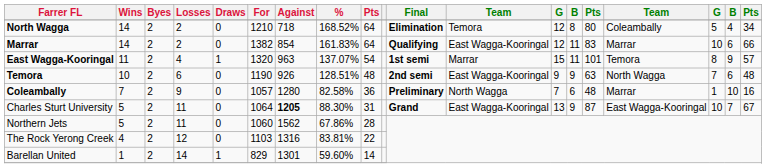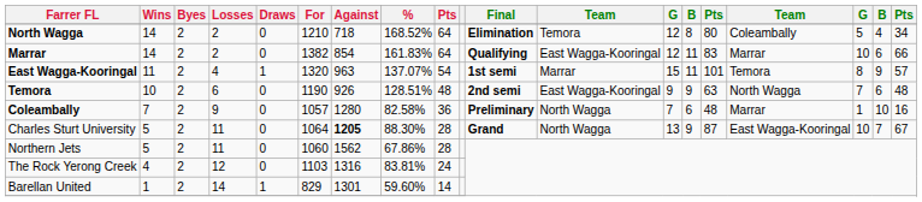 <table class="wikitable" style="font-size: 85%; text-align: left">
 <tr>
 <th style="color:crimson">Farrer FL</th>
 <th style="color:crimson">Wins</th>
 <th style="color:crimson">Byes</th>
 <th style="color:crimson">Losses</th>
 <th style="color:crimson">Draws</th>
 <th style="color:crimson">For</th>
 <th style="color:crimson">Against</th>
 <th style="color:crimson">%</th>
 <th style="color:crimson">Pts</th>
 <th></th>
 <th style="color:green">Final</th>
 <th style="color:green">Team</th>
 <th style="color:green">G</th>
 <th style="color:green">B</th>
 <th style="color:green">Pts</th>
 <th style="color:green">Team</th>
 <th style="color:green">G</th>
 <th style="color:green">B</th>
 <th style="color:green">Pts</th>
 </tr>
 <tr>
 </tr>
 <tr>
 </tr>
 <tr>
 <td><strong>	North Wagga	</strong></td>
 <td>14</td>
 <td>2</td>
 <td>2</td>
 <td>0</td>
 <td>1210</td>
 <td>718</td>
 <td>168.52%</td>
 <td>64</td>
 <td></td>
 <td><strong>Elimination</strong></td>
 <td>Temora</td>
 <td>12</td>
 <td>8</td>
 <td>80</td>
 <td>Coleambally</td>
 <td>5</td>
 <td>4</td>
 <td>34</td>
 </tr>
 <tr>
 <td><strong>	Marrar	</strong></td>
 <td>14</td>
 <td>2</td>
 <td>2</td>
 <td>0</td>
 <td>1382</td>
 <td>854</td>
 <td>161.83%</td>
 <td>64</td>
 <td></td>
 <td><strong>Qualifying</strong></td>
 <td>East Wagga-Kooringal</td>
 <td>12</td>
 <td>11</td>
 <td>83</td>
 <td>Marrar</td>
 <td>10</td>
 <td>6</td>
 <td>66</td>
 </tr>
 <tr>
 <td><strong>	East Wagga-Kooringal	</strong></td>
 <td>11</td>
 <td>2</td>
 <td>4</td>
 <td>1</td>
 <td>1320</td>
 <td>963</td>
 <td>137.07%</td>
 <td>54</td>
 <td></td>
 <td><strong>1st semi</strong></td>
 <td>Marrar</td>
 <td>15</td>
 <td>11</td>
 <td>101</td>
 <td>Temora</td>
 <td>8</td>
 <td>9</td>
 <td>57</td>
 </tr>
 <tr>
 <td><strong>	Temora	</strong></td>
 <td>10</td>
 <td>2</td>
 <td>6</td>
 <td>0</td>
 <td>1190</td>
 <td>926</td>
 <td>128.51%</td>
 <td>48</td>
 <td></td>
 <td><strong>2nd semi</strong></td>
 <td>East Wagga-Kooringal</td>
 <td>9</td>
 <td>9</td>
 <td>63</td>
 <td>North Wagga</td>
 <td>7</td>
 <td>6</td>
 <td>48</td>
 </tr>
 <tr>
 <td><strong>	Coleambally	</strong></td>
 <td>7</td>
 <td>2</td>
 <td>9</td>
 <td>0</td>
 <td>1057</td>
 <td>1280</td>
 <td>82.58%</td>
 <td>36</td>
 <td></td>
 <td><strong>Preliminary</strong></td>
 <td>North Wagga</td>
 <td>7</td>
 <td>6</td>
 <td>48</td>
 <td>Marrar</td>
 <td>1</td>
 <td>10</td>
 <td>16</td>
 </tr>
 <tr>
 <td>Charles Sturt University</td>
 <td>5</td>
 <td>2</td>
 <td>11</td>
 <td>0</td>
 <td>1064</td>
 <td><strong>1205</strong></td>
 <td>88.30%</td>
-<td>31</td>
+<td>28</td>
 <td></td>
 <td><strong>Grand</strong></td>
-<td>East Wagga-Kooringal</td>
+<td>North Wagga</td>
 <td>13</td>
 <td>9</td>
 <td>87</td>
 <td>East Wagga-Kooringal</td>
 <td>10</td>
 <td>7</td>
 <td>67</td>
 </tr>
 <tr>
 <td>Northern Jets</td>
 <td>5</td>
 <td>2</td>
 <td>11</td>
 <td>0</td>
 <td>1060</td>
 <td>1562</td>
 <td>67.86%</td>
 <td>28</td>
 <td></td>
 </tr>
 <tr>
 <td>The Rock Yerong Creek</td>
 <td>4</td>
 <td>2</td>
 <td>12</td>
 <td>0</td>
 <td>1103</td>
 <td>1316</td>
 <td>83.81%</td>
-<td>22</td>
+<td>24</td>
 <td></td>
 </tr>
 <tr>
 <td>Barellan United</td>
 <td>1</td>
 <td>2</td>
 <td>14</td>
 <td>1</td>
 <td>829</td>
 <td>1301</td>
 <td>59.60%</td>
 <td>14</td>
 <td></td>
 </tr>
 <tr>
 </tr>
 </table>
